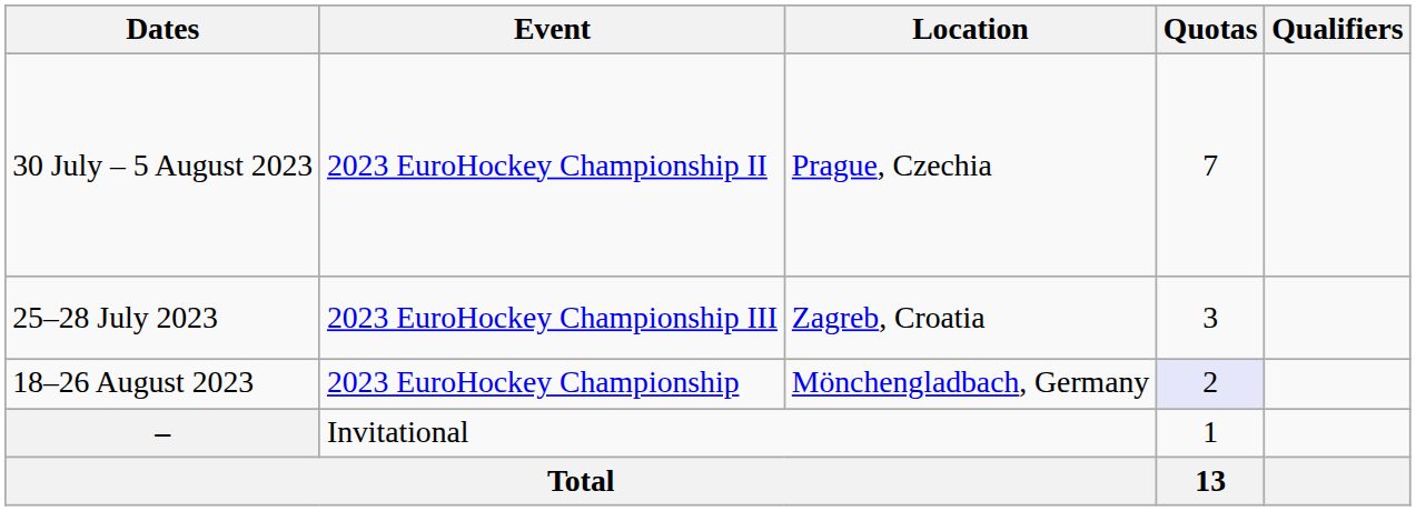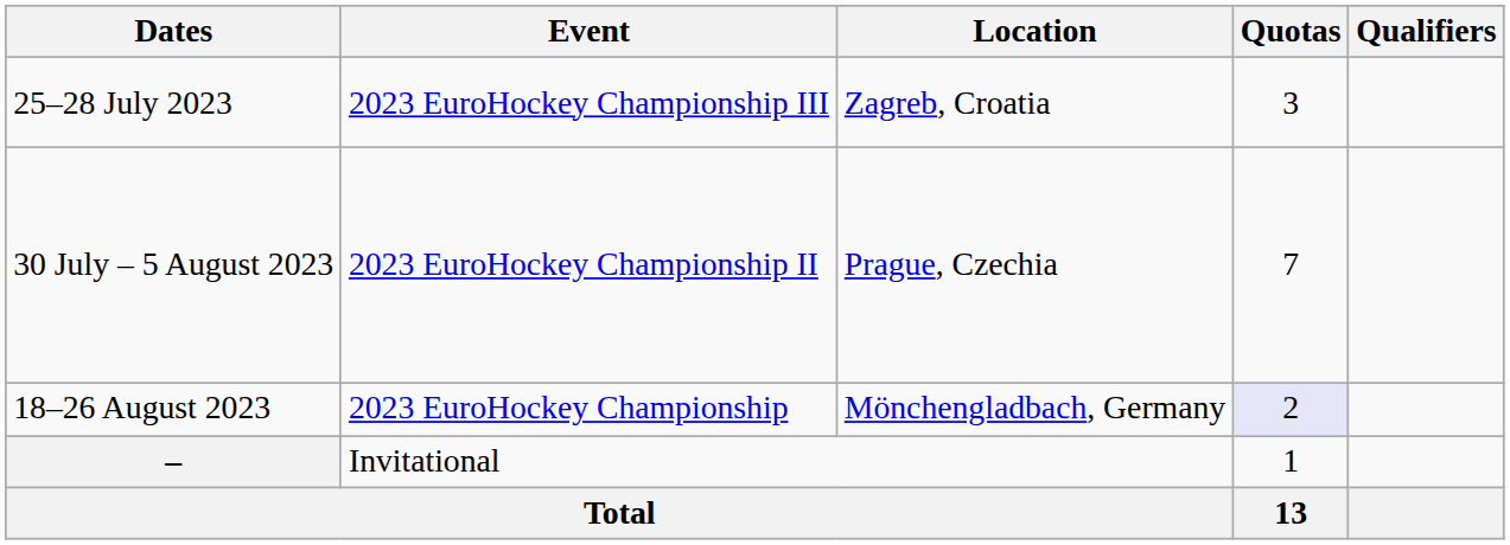 <table class=wikitable>
 <tr>
 <th>Dates</th>
 <th>Event</th>
 <th>Location</th>
 <th>Quotas</th>
 <th>Qualifiers</th>
 </tr>
 <tr>
+<td>25–28 July 2023</td>
+<td><a href='#'>2023 EuroHockey Championship III</a></td>
+<td><a href='#'>Zagreb</a>, Croatia</td>
+<td align=center>3</td>
+<td><br><br></td>
+</tr>
+<tr>
 <td>30 July – 5 August 2023</td>
 <td><a href='#'>2023 EuroHockey Championship II</a></td>
 <td><a href='#'>Prague</a>, Czechia</td>
 <td align=center>7</td>
 <td><br><br><br><br><br><br></td>
-</tr>
-<tr>
-<td>25–28 July 2023</td>
-<td><a href='#'>2023 EuroHockey Championship III</a></td>
-<td><a href='#'>Zagreb</a>, Croatia</td>
-<td align=center>3</td>
-<td><br><br></td>
 </tr>
 <tr>
 <td>18–26 August 2023</td>
 <td><a href='#'>2023 EuroHockey Championship</a></td>
 <td><a href='#'>Mönchengladbach</a>, Germany</td>
 <td align=center style="background: lavender;">2</td>
 <td><br></td>
 </tr>
 <tr>
 <th>–</th>
 <td colspan=2>Invitational</td>
 <td align=center>1</td>
 <td></td>
 </tr>
 <tr>
 <th colspan=3>Total</th>
 <th>13</th>
 <th></th>
 </tr>
 </table>
